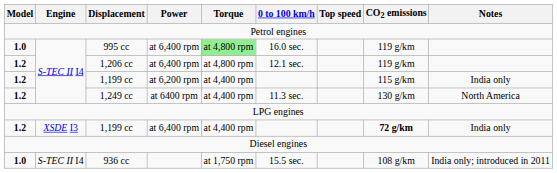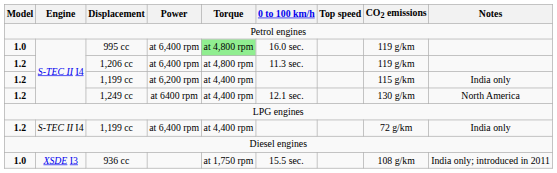 <table class="wikitable" style="text-align:center; font-size:90%;">
 <tr>
 <th>Model</th>
 <th>Engine</th>
 <th>Displacement</th>
 <th>Power</th>
 <th>Torque</th>
 <th><a href='#'>0 to 100 km/h</a></th>
 <th>Top speed</th>
 <th>CO<sub>2</sub> emissions</th>
 <th>Notes</th>
 </tr>
 <tr>
 <td colspan="9" >Petrol engines</td>
 </tr>
 <tr>
 <td><strong>1.0</strong></td>
 <td rowspan="4"><a href='#'><em>S-TEC II</em></a> <a href='#'>I4</a></td>
 <td>995 cc</td>
 <td> at 6,400 rpm</td>
 <td style="background: lightgreen;"> at 4,800 rpm</td>
 <td>16.0 sec.</td>
 <td></td>
 <td>119 g/km</td>
 <td></td>
 </tr>
 <tr>
 <td><strong>1.2</strong></td>
 <td>1,206 cc</td>
 <td> at 6,400 rpm</td>
 <td> at 4,800 rpm</td>
-<td>12.1 sec.</td>
+<td>11.3 sec.</td>
 <td></td>
 <td>119 g/km</td>
 <td></td>
 </tr>
 <tr>
 <td><strong>1.2</strong></td>
 <td>1,199 cc</td>
 <td> at 6,200 rpm</td>
 <td> at 4,400 rpm</td>
 <td></td>
 <td></td>
 <td>115 g/km</td>
 <td>India only</td>
 </tr>
 <tr>
 <td><strong>1.2</strong></td>
 <td>1,249 cc</td>
 <td> at 6400 rpm</td>
 <td> at 4,400 rpm</td>
-<td>11.3 sec.</td>
+<td>12.1 sec.</td>
 <td></td>
 <td>130 g/km</td>
 <td>North America</td>
 </tr>
 <tr>
 <td colspan="9" >LPG engines</td>
 </tr>
 <tr>
 <td><strong>1.2</strong></td>
-<td><em><a href='#'>XSDE</a></em> <a href='#'>I3</a></td>
+<td><em>S-TEC II</em> I4</td>
 <td>1,199 cc</td>
 <td> at 6,400 rpm</td>
 <td> at 4,400 rpm</td>
 <td></td>
 <td></td>
-<td><strong>72 g/km</strong></td>
+<td>72 g/km</td>
 <td>India only</td>
 </tr>
 <tr>
 <td colspan="9" >Diesel engines</td>
 </tr>
 <tr>
 <td><strong>1.0</strong></td>
-<td><em>S-TEC II</em> I4</td>
+<td><em><a href='#'>XSDE</a></em> <a href='#'>I3</a></td>
 <td>936 cc</td>
 <td></td>
 <td> at 1,750 rpm</td>
 <td>15.5 sec.</td>
 <td></td>
 <td>108 g/km</td>
 <td>India only; introduced in 2011</td>
 </tr>
 </table>
